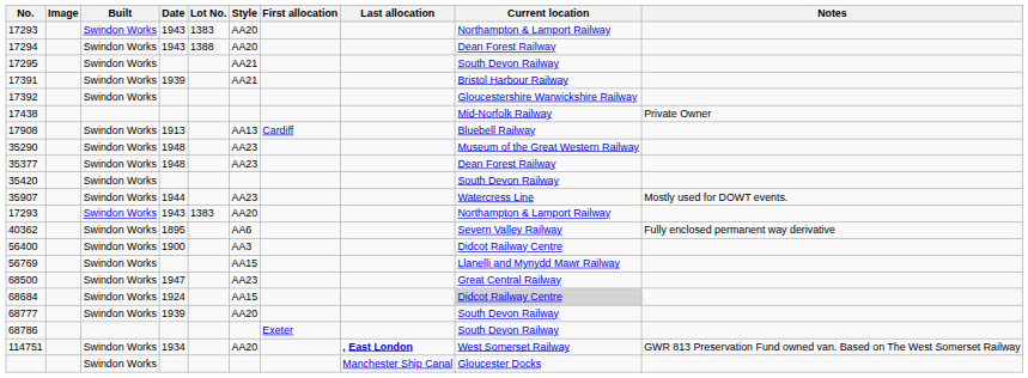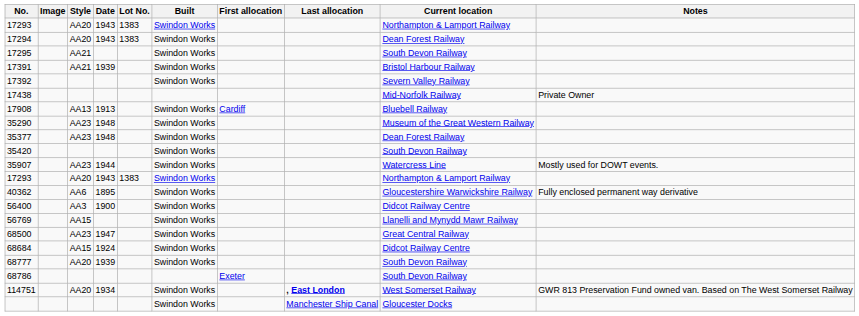 <table class="wikitable sortable" style="margin:0.5em auto; font-size:85%;">
 <tr>
 <th>No.</th>
 <th class="unsortable">Image</th>
-<th>Built</th>
+<th>Style</th>
 <th>Date</th>
 <th>Lot No.</th>
-<th>Style</th>
+<th>Built</th>
 <th>First allocation</th>
 <th>Last allocation</th>
 <th>Current location</th>
 <th class="unsortable">Notes</th>
 </tr>
 <tr>
 <td>17293</td>
 <td></td>
-<td><a href='#'>Swindon Works</a></td>
+<td>AA20</td>
 <td>1943</td>
 <td>1383</td>
-<td>AA20</td>
+<td><a href='#'>Swindon Works</a></td>
 <td></td>
 <td></td>
 <td><a href='#'>Northampton & Lamport Railway</a></td>
 <td></td>
 </tr>
 <tr>
 <td>17294</td>
 <td></td>
+<td>AA20</td>
+<td>1943</td>
+<td>1383</td>
 <td>Swindon Works</td>
-<td>1943</td>
-<td>1388</td>
-<td>AA20</td>
 <td></td>
 <td></td>
 <td><a href='#'>Dean Forest Railway</a></td>
 <td></td>
 </tr>
 <tr>
 <td>17295</td>
 <td></td>
-<td>Swindon Works</td>
+<td>AA21</td>
 <td></td>
 <td></td>
-<td>AA21</td>
+<td>Swindon Works</td>
 <td></td>
 <td></td>
 <td><a href='#'>South Devon Railway</a></td>
 <td></td>
 </tr>
 <tr>
 <td>17391</td>
 <td></td>
-<td>Swindon Works</td>
+<td>AA21</td>
 <td>1939</td>
 <td></td>
-<td>AA21</td>
+<td>Swindon Works</td>
 <td></td>
 <td></td>
 <td><a href='#'>Bristol Harbour Railway</a></td>
 <td></td>
 </tr>
 <tr>
 <td>17392</td>
 <td></td>
+<td></td>
+<td></td>
+<td></td>
 <td>Swindon Works</td>
 <td></td>
 <td></td>
-<td></td>
-<td></td>
-<td></td>
-<td><a href='#'>Gloucestershire Warwickshire Railway</a></td>
+<td><a href='#'>Severn Valley Railway</a></td>
 <td></td>
 </tr>
 <tr>
 <td>17438</td>
 <td></td>
 <td></td>
 <td></td>
 <td></td>
 <td></td>
 <td></td>
 <td></td>
 <td><a href='#'>Mid-Norfolk Railway</a></td>
 <td>Private Owner</td>
 </tr>
 <tr>
 <td>17908</td>
 <td></td>
-<td>Swindon Works</td>
+<td>AA13</td>
 <td>1913</td>
 <td></td>
-<td>AA13</td>
+<td>Swindon Works</td>
 <td><a href='#'>Cardiff</a></td>
 <td></td>
 <td><a href='#'>Bluebell Railway</a></td>
 <td></td>
 </tr>
 <tr>
 <td>35290</td>
 <td></td>
-<td>Swindon Works</td>
+<td>AA23</td>
 <td>1948</td>
 <td></td>
-<td>AA23</td>
+<td>Swindon Works</td>
 <td></td>
 <td></td>
 <td><a href='#'>Museum of the Great Western Railway</a></td>
 <td></td>
 </tr>
 <tr>
 <td>35377</td>
 <td></td>
-<td>Swindon Works</td>
+<td>AA23</td>
 <td>1948</td>
 <td></td>
-<td>AA23</td>
+<td>Swindon Works</td>
 <td></td>
 <td></td>
 <td><a href='#'>Dean Forest Railway</a></td>
 <td></td>
 </tr>
 <tr>
 <td>35420</td>
 <td></td>
-<td>Swindon Works</td>
 <td></td>
 <td></td>
 <td></td>
+<td>Swindon Works</td>
 <td></td>
 <td></td>
 <td><a href='#'>South Devon Railway</a></td>
 <td></td>
 </tr>
 <tr>
 <td>35907</td>
 <td></td>
-<td>Swindon Works</td>
+<td>AA23</td>
 <td>1944</td>
 <td></td>
-<td>AA23</td>
+<td>Swindon Works</td>
 <td></td>
 <td></td>
 <td><a href='#'>Watercress Line</a></td>
 <td>Mostly used for DOWT events.</td>
 </tr>
 <tr>
 <td>17293</td>
 <td></td>
-<td><a href='#'>Swindon Works</a></td>
+<td>AA20</td>
 <td>1943</td>
 <td>1383</td>
-<td>AA20</td>
+<td><a href='#'>Swindon Works</a></td>
 <td></td>
 <td></td>
 <td><a href='#'>Northampton & Lamport Railway</a></td>
 <td></td>
 </tr>
 <tr>
 <td>40362</td>
 <td></td>
-<td>Swindon Works</td>
+<td>AA6</td>
 <td>1895</td>
 <td></td>
-<td>AA6</td>
+<td>Swindon Works</td>
 <td></td>
 <td></td>
-<td><a href='#'>Severn Valley Railway</a></td>
+<td><a href='#'>Gloucestershire Warwickshire Railway</a></td>
 <td>Fully enclosed permanent way derivative</td>
 </tr>
 <tr>
 <td>56400</td>
 <td></td>
-<td>Swindon Works</td>
+<td>AA3</td>
 <td>1900</td>
 <td></td>
-<td>AA3</td>
+<td>Swindon Works</td>
 <td></td>
 <td></td>
 <td><a href='#'>Didcot Railway Centre</a></td>
 <td></td>
 </tr>
 <tr>
 <td>56769</td>
 <td></td>
-<td>Swindon Works</td>
+<td>AA15</td>
 <td></td>
 <td></td>
-<td>AA15</td>
+<td>Swindon Works</td>
 <td></td>
 <td></td>
 <td><a href='#'>Llanelli and Mynydd Mawr Railway</a></td>
 <td></td>
 </tr>
 <tr>
 <td>68500</td>
 <td></td>
-<td>Swindon Works</td>
+<td>AA23</td>
 <td>1947</td>
 <td></td>
-<td>AA23</td>
+<td>Swindon Works</td>
 <td></td>
 <td></td>
 <td><a href='#'>Great Central Railway</a></td>
 <td></td>
 </tr>
 <tr>
 <td>68684</td>
 <td></td>
-<td>Swindon Works</td>
+<td>AA15</td>
 <td>1924</td>
 <td></td>
-<td>AA15</td>
+<td>Swindon Works</td>
 <td></td>
 <td></td>
-<td style="background: lightgrey;"><a href='#'>Didcot Railway Centre</a></td>
+<td><a href='#'>Didcot Railway Centre</a></td>
 <td></td>
 </tr>
 <tr>
 <td>68777</td>
 <td></td>
-<td>Swindon Works</td>
+<td>AA20</td>
 <td>1939</td>
 <td></td>
-<td>AA20</td>
+<td>Swindon Works</td>
 <td></td>
 <td></td>
 <td><a href='#'>South Devon Railway</a></td>
 <td></td>
 </tr>
 <tr>
 <td>68786</td>
 <td></td>
 <td></td>
 <td></td>
 <td></td>
 <td></td>
 <td><a href='#'>Exeter</a></td>
 <td></td>
 <td><a href='#'>South Devon Railway</a></td>
 <td></td>
 </tr>
 <tr>
 <td>114751</td>
 <td></td>
-<td>Swindon Works</td>
+<td>AA20</td>
 <td>1934</td>
 <td></td>
-<td>AA20</td>
+<td>Swindon Works</td>
 <td></td>
 <td><strong>, <a href='#'>East London</a></strong></td>
 <td><a href='#'>West Somerset Railway</a></td>
 <td>GWR 813 Preservation Fund owned van. Based on The West Somerset Railway</td>
 </tr>
 <tr>
 <td></td>
 <td></td>
-<td>Swindon Works</td>
 <td></td>
 <td></td>
 <td></td>
+<td>Swindon Works</td>
 <td></td>
 <td><a href='#'>Manchester Ship Canal</a></td>
 <td><a href='#'>Gloucester Docks</a></td>
 <td></td>
 </tr>
 </table>
